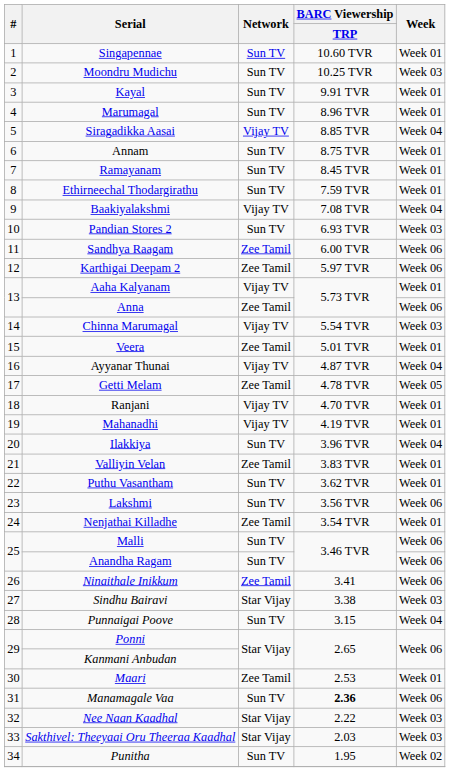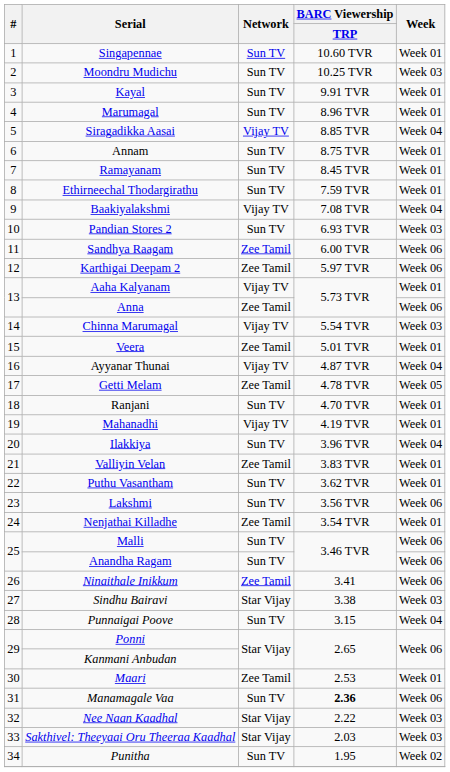 <table class="wikitable sortable" style="text-align:center">
 <tr>
 <th rowspan="2">#</th>
 <th rowspan="2">Serial</th>
 <th rowspan="2">Network</th>
 <th colspan="1"><a href='#'>BARC</a> Viewership</th>
 <th rowspan="2">Week</th>
 </tr>
 <tr>
 <th><a href='#'>TRP</a></th>
 </tr>
 <tr>
 <td>1</td>
 <td><a href='#'>Singapennae</a></td>
 <td><a href='#'>Sun TV</a></td>
 <td>10.60 TVR</td>
 <td>Week 01</td>
 </tr>
 <tr>
 <td>2</td>
 <td><a href='#'>Moondru Mudichu</a></td>
 <td>Sun TV</td>
 <td>10.25 TVR</td>
 <td>Week 03</td>
 </tr>
 <tr>
 <td>3</td>
 <td><a href='#'>Kayal</a></td>
 <td>Sun TV</td>
 <td>9.91 TVR</td>
 <td>Week 01</td>
 </tr>
 <tr>
 <td>4</td>
 <td><a href='#'>Marumagal</a></td>
 <td>Sun TV</td>
 <td>8.96 TVR</td>
 <td>Week 01</td>
 </tr>
 <tr>
 <td>5</td>
 <td><a href='#'>Siragadikka Aasai</a></td>
 <td><a href='#'>Vijay TV</a></td>
 <td>8.85 TVR</td>
 <td>Week 04</td>
 </tr>
 <tr>
 <td>6</td>
 <td>Annam</td>
 <td>Sun TV</td>
 <td>8.75 TVR</td>
 <td>Week 01</td>
 </tr>
 <tr>
 <td>7</td>
 <td><a href='#'>Ramayanam</a></td>
 <td>Sun TV</td>
 <td>8.45 TVR</td>
 <td>Week 01</td>
 </tr>
 <tr>
 <td>8</td>
 <td><a href='#'>Ethirneechal Thodargirathu</a></td>
 <td>Sun TV</td>
 <td>7.59 TVR</td>
 <td>Week 01</td>
 </tr>
 <tr>
 <td>9</td>
 <td><a href='#'>Baakiyalakshmi</a></td>
 <td>Vijay TV</td>
 <td>7.08 TVR</td>
 <td>Week 04</td>
 </tr>
 <tr>
 <td>10</td>
 <td><a href='#'>Pandian Stores 2</a></td>
 <td>Sun TV</td>
 <td>6.93 TVR</td>
 <td>Week 03</td>
 </tr>
 <tr>
 <td>11</td>
 <td><a href='#'>Sandhya Raagam</a></td>
 <td><a href='#'>Zee Tamil</a></td>
 <td>6.00 TVR</td>
 <td>Week 06</td>
 </tr>
 <tr>
 <td>12</td>
 <td><a href='#'>Karthigai Deepam 2</a></td>
 <td>Zee Tamil</td>
 <td>5.97 TVR</td>
 <td>Week 06</td>
 </tr>
 <tr>
 <td rowspan=2>13</td>
 <td><a href='#'>Aaha Kalyanam</a></td>
 <td>Vijay TV</td>
 <td rowspan=2>5.73 TVR</td>
 <td>Week 01</td>
 </tr>
 <tr>
 <td><a href='#'>Anna</a></td>
 <td>Zee Tamil</td>
 <td>Week 06</td>
 </tr>
 <tr>
 <td>14</td>
 <td><a href='#'>Chinna Marumagal</a></td>
 <td>Vijay TV</td>
 <td>5.54 TVR</td>
 <td>Week 03</td>
 </tr>
 <tr>
 <td>15</td>
 <td><a href='#'>Veera</a></td>
 <td>Zee Tamil</td>
 <td>5.01 TVR</td>
 <td>Week 01</td>
 </tr>
 <tr>
 <td>16</td>
 <td>Ayyanar Thunai</td>
 <td>Vijay TV</td>
 <td>4.87 TVR</td>
 <td>Week 04</td>
 </tr>
 <tr>
 <td>17</td>
 <td><a href='#'>Getti Melam</a></td>
 <td>Zee Tamil</td>
 <td>4.78 TVR</td>
 <td>Week 05</td>
 </tr>
 <tr>
 <td>18</td>
 <td>Ranjani</td>
-<td>Vijay TV</td>
+<td>Sun TV</td>
 <td>4.70 TVR</td>
 <td>Week 01</td>
 </tr>
 <tr>
 <td>19</td>
 <td><a href='#'>Mahanadhi</a></td>
 <td>Vijay TV</td>
 <td>4.19 TVR</td>
 <td>Week 01</td>
 </tr>
 <tr>
 <td>20</td>
 <td><a href='#'>Ilakkiya</a></td>
 <td>Sun TV</td>
 <td>3.96 TVR</td>
 <td>Week 04</td>
 </tr>
 <tr>
 <td>21</td>
 <td><a href='#'>Valliyin Velan</a></td>
 <td>Zee Tamil</td>
 <td>3.83 TVR</td>
 <td>Week 01</td>
 </tr>
 <tr>
 <td>22</td>
 <td><a href='#'>Puthu Vasantham</a></td>
 <td>Sun TV</td>
 <td>3.62 TVR</td>
 <td>Week 01</td>
 </tr>
 <tr>
 <td>23</td>
 <td><a href='#'>Lakshmi</a></td>
 <td>Sun TV</td>
 <td>3.56 TVR</td>
 <td>Week 06</td>
 </tr>
 <tr>
 <td>24</td>
 <td><a href='#'>Nenjathai Killadhe</a></td>
 <td>Zee Tamil</td>
 <td>3.54 TVR</td>
 <td>Week 01</td>
 </tr>
 <tr>
 <td rowspan=2>25</td>
 <td><a href='#'>Malli</a></td>
 <td>Sun TV</td>
 <td rowspan=2>3.46 TVR</td>
 <td>Week 06</td>
 </tr>
 <tr>
 <td><a href='#'>Anandha Ragam</a></td>
 <td>Sun TV</td>
 <td>Week 06</td>
 </tr>
 <tr>
 <td>26</td>
 <td><em><a href='#'>Ninaithale Inikkum</a></em></td>
 <td><a href='#'>Zee Tamil</a></td>
 <td>3.41</td>
 <td>Week 06</td>
 </tr>
 <tr>
 <td>27</td>
 <td><em>Sindhu Bairavi</em></td>
 <td>Star Vijay</td>
 <td>3.38</td>
 <td>Week 03</td>
 </tr>
 <tr>
 <td>28</td>
 <td><em>Punnaigai Poove</em></td>
 <td>Sun TV</td>
 <td>3.15</td>
 <td>Week 04</td>
 </tr>
 <tr>
 <td rowspan="2">29</td>
 <td><em><a href='#'>Ponni</a></em></td>
 <td rowspan="2">Star Vijay</td>
 <td rowspan="2">2.65</td>
 <td rowspan="2">Week 06</td>
 </tr>
 <tr>
 <td><em>Kanmani Anbudan</em></td>
 </tr>
 <tr>
 <td>30</td>
 <td><em><a href='#'>Maari</a></em></td>
 <td>Zee Tamil</td>
 <td>2.53</td>
 <td>Week 01</td>
 </tr>
 <tr>
 <td>31</td>
 <td><em>Manamagale Vaa</em></td>
 <td>Sun TV</td>
 <td><strong>2.36</strong></td>
 <td>Week 06</td>
 </tr>
 <tr>
 <td>32</td>
 <td><em><a href='#'>Nee Naan Kaadhal</a></em></td>
 <td>Star Vijay</td>
 <td>2.22</td>
 <td>Week 03</td>
 </tr>
 <tr>
 <td>33</td>
 <td><em><a href='#'>Sakthivel: Theeyaai Oru Theeraa Kaadhal</a></em></td>
 <td>Star Vijay</td>
 <td>2.03</td>
 <td>Week 03</td>
 </tr>
 <tr>
 <td>34</td>
 <td><em>Punitha</em></td>
 <td>Sun TV</td>
 <td>1.95</td>
 <td>Week 02</td>
 </tr>
 <tr>
 </tr>
 </table>
